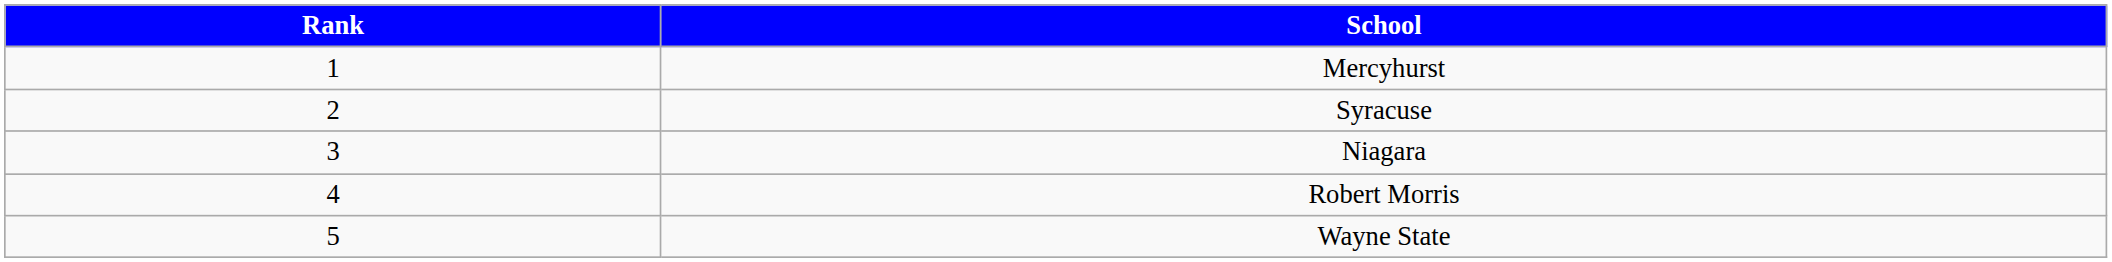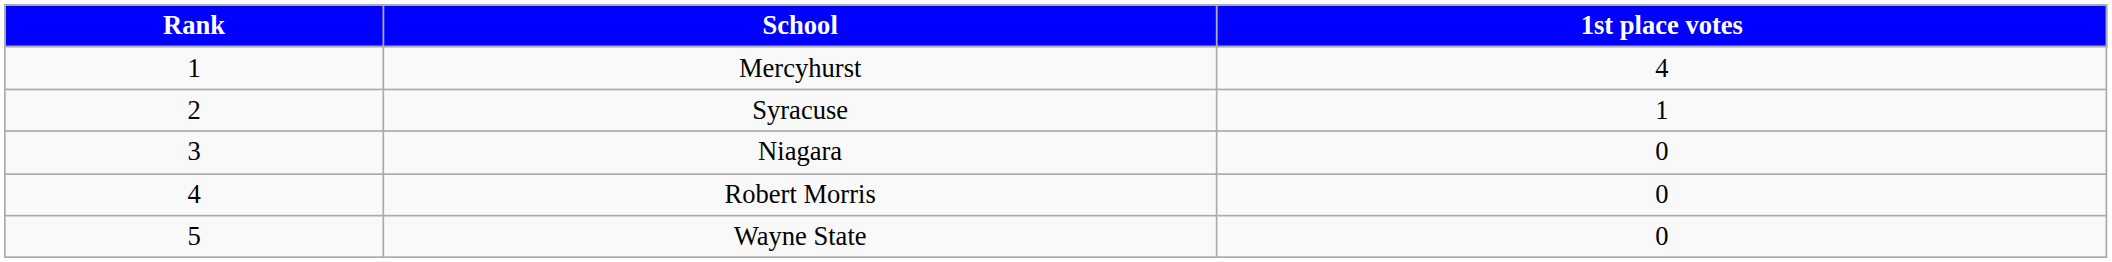 <table class="wikitable" style="width:80%;">
 <tr style="text-align:center; background:blue; color:#fff;">
 <td><strong>Rank</strong></td>
 <td><strong>School</strong></td>
+<td><strong>1st place votes</strong></td>
 </tr>
 <tr style="text-align:center;" bgcolor="">
 <td>1</td>
 <td>Mercyhurst</td>
+<td>4</td>
 </tr>
 <tr style="text-align:center;" bgcolor="">
 <td>2</td>
 <td>Syracuse</td>
+<td>1</td>
 </tr>
 <tr style="text-align:center;" bgcolor="">
 <td>3</td>
 <td>Niagara</td>
+<td>0</td>
 </tr>
 <tr style="text-align:center;" bgcolor="">
 <td>4</td>
 <td>Robert Morris</td>
+<td>0</td>
 </tr>
 <tr style="text-align:center;" bgcolor="">
 <td>5</td>
 <td>Wayne State</td>
+<td>0</td>
 </tr>
 </table>
